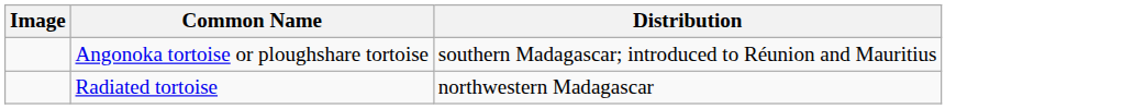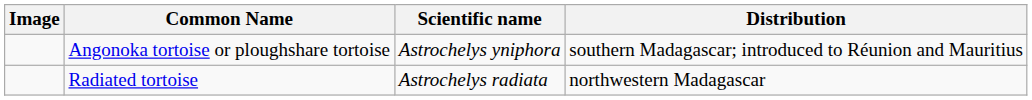 <table class="wikitable">
 <tr>
 <th>Image</th>
 <th>Common Name</th>
+<th>Scientific name</th>
 <th>Distribution</th>
 </tr>
 <tr>
 <td></td>
 <td><a href='#'>Angonoka tortoise</a> or ploughshare tortoise</td>
+<td><em>Astrochelys yniphora</em></td>
 <td>southern Madagascar; introduced to Réunion and Mauritius</td>
 </tr>
 <tr>
 <td></td>
 <td><a href='#'>Radiated tortoise</a></td>
+<td><em>Astrochelys radiata</em></td>
 <td>northwestern Madagascar</td>
 </tr>
 </table>
